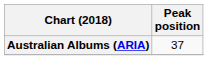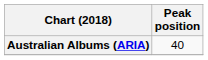 <table class="wikitable plainrowheaders" style="text-align:center">
 <tr>
 <th scope="col">Chart (2018)</th>
 <th scope="col">Peak<br> position</th>
 </tr>
 <tr>
 <th scope="row">Australian Albums (<a href='#'>ARIA</a>)</th>
-<td>37</td>
+<td>40</td>
 </tr>
 <tr>
 </tr>
 </table>
